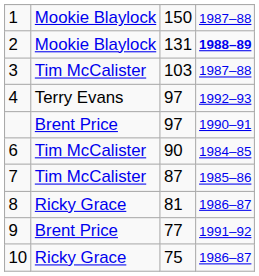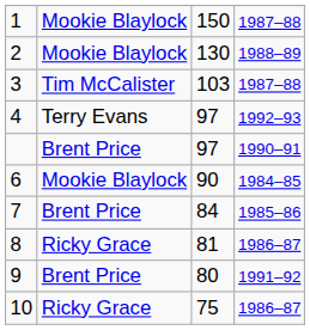 <table class="wikitable">
 <tr>
 </tr>
 <tr>
 <td>1</td>
 <td><a href='#'>Mookie Blaylock</a></td>
 <td>150</td>
 <td style="font-size:80%;"><a href='#'>1987–88</a></td>
 </tr>
 <tr>
 <td>2</td>
 <td><a href='#'>Mookie Blaylock</a></td>
-<td>131</td>
-<td style="font-size:80%;"><strong><a href='#'>1988–89</a></strong></td>
+<td>130</td>
+<td style="font-size:80%;"><a href='#'>1988–89</a></td>
 </tr>
 <tr>
 <td>3</td>
 <td><a href='#'>Tim McCalister</a></td>
 <td>103</td>
 <td style="font-size:80%;"><a href='#'>1987–88</a></td>
 </tr>
 <tr>
 <td>4</td>
 <td>Terry Evans</td>
 <td>97</td>
 <td style="font-size:80%;"><a href='#'>1992–93</a></td>
 </tr>
 <tr>
 <td></td>
 <td><a href='#'>Brent Price</a></td>
 <td>97</td>
 <td style="font-size:80%;"><a href='#'>1990–91</a></td>
 </tr>
 <tr>
 <td>6</td>
-<td><a href='#'>Tim McCalister</a></td>
+<td><a href='#'>Mookie Blaylock</a></td>
 <td>90</td>
 <td style="font-size:80%;"><a href='#'>1984–85</a></td>
 </tr>
 <tr>
 <td>7</td>
-<td><a href='#'>Tim McCalister</a></td>
-<td>87</td>
+<td><a href='#'>Brent Price</a></td>
+<td>84</td>
 <td style="font-size:80%;"><a href='#'>1985–86</a></td>
 </tr>
 <tr>
 <td>8</td>
 <td><a href='#'>Ricky Grace</a></td>
 <td>81</td>
 <td style="font-size:80%;"><a href='#'>1986–87</a></td>
 </tr>
 <tr>
 <td>9</td>
 <td><a href='#'>Brent Price</a></td>
-<td>77</td>
+<td>80</td>
 <td style="font-size:80%;"><a href='#'>1991–92</a></td>
 </tr>
 <tr>
 <td>10</td>
 <td><a href='#'>Ricky Grace</a></td>
 <td>75</td>
 <td style="font-size:80%;"><a href='#'>1986–87</a></td>
 </tr>
 </table>
